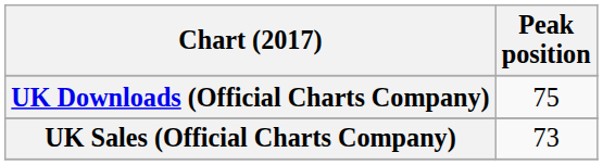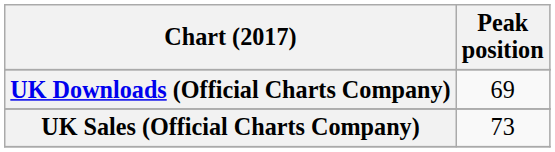 <table class="wikitable sortable plainrowheaders" style="text-align:center">
 <tr>
 <th scope="col">Chart (2017)</th>
 <th scope="col">Peak<br>position</th>
 </tr>
 <tr>
 </tr>
 <tr>
 <th scope="row"><a href='#'>UK Downloads</a> (Official Charts Company)</th>
-<td>75</td>
+<td>69</td>
 </tr>
 <tr>
 </tr>
 <tr>
 <th scope="row">UK Sales (Official Charts Company)</th>
 <td>73</td>
 </tr>
 <tr>
 </tr>
 </table>
